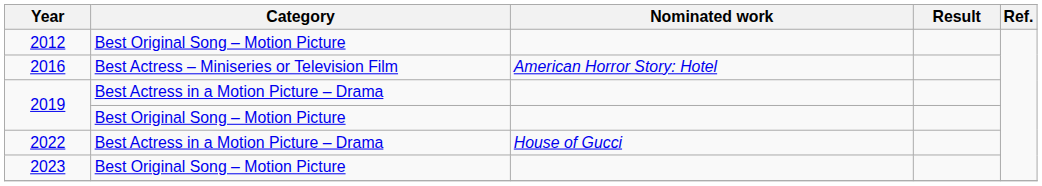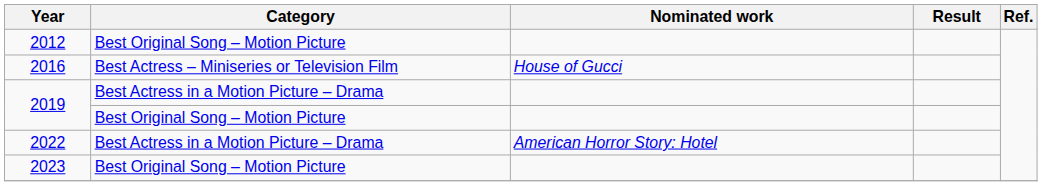 <table class=wikitable>
 <tr>
 <th scope="col" style="width:5em;">Year</th>
 <th scope="col" style="width:26em;">Category</th>
 <th scope="col" style="width:25em;">Nominated work</th>
 <th scope="col" style="width:5em;">Result</th>
 <th>Ref.</th>
 </tr>
 <tr>
 <td align="center"><a href='#'>2012</a></td>
 <td><a href='#'>Best Original Song – Motion Picture</a></td>
 <td></td>
 <td></td>
 <td style="text-align:center;" rowspan="6"></td>
 </tr>
 <tr>
 <td align="center"><a href='#'>2016</a></td>
 <td><a href='#'>Best Actress – Miniseries or Television Film</a></td>
-<td><em><a href='#'>American Horror Story: Hotel</a></em></td>
+<td><em><a href='#'>House of Gucci</a></em></td>
 <td></td>
 </tr>
 <tr>
 <td align="center" rowspan="2"><a href='#'>2019</a></td>
 <td><a href='#'>Best Actress in a Motion Picture – Drama</a></td>
 <td><em></em></td>
 <td></td>
 </tr>
 <tr>
 <td><a href='#'>Best Original Song – Motion Picture</a></td>
 <td></td>
 <td></td>
 </tr>
 <tr>
 <td align="center"><a href='#'>2022</a></td>
 <td><a href='#'>Best Actress in a Motion Picture – Drama</a></td>
-<td><em><a href='#'>House of Gucci</a></em></td>
+<td><em><a href='#'>American Horror Story: Hotel</a></em></td>
 <td></td>
 </tr>
 <tr>
 <td align="center"><a href='#'>2023</a></td>
 <td><a href='#'>Best Original Song – Motion Picture</a></td>
 <td></td>
 <td></td>
 </tr>
 <tr>
 </tr>
 </table>
